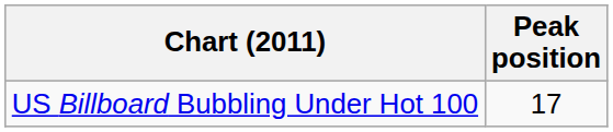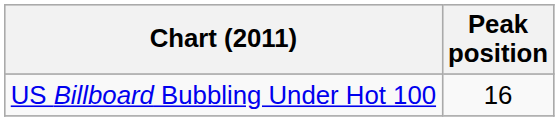 <table class="wikitable">
 <tr>
 <th>Chart (2011)</th>
 <th>Peak<br>position</th>
 </tr>
 <tr>
 <td><a href='#'>US <em>Billboard</em> Bubbling Under Hot 100</a></td>
-<td style="text-align:center;">17</td>
+<td style="text-align:center;">16</td>
 </tr>
 </table>
